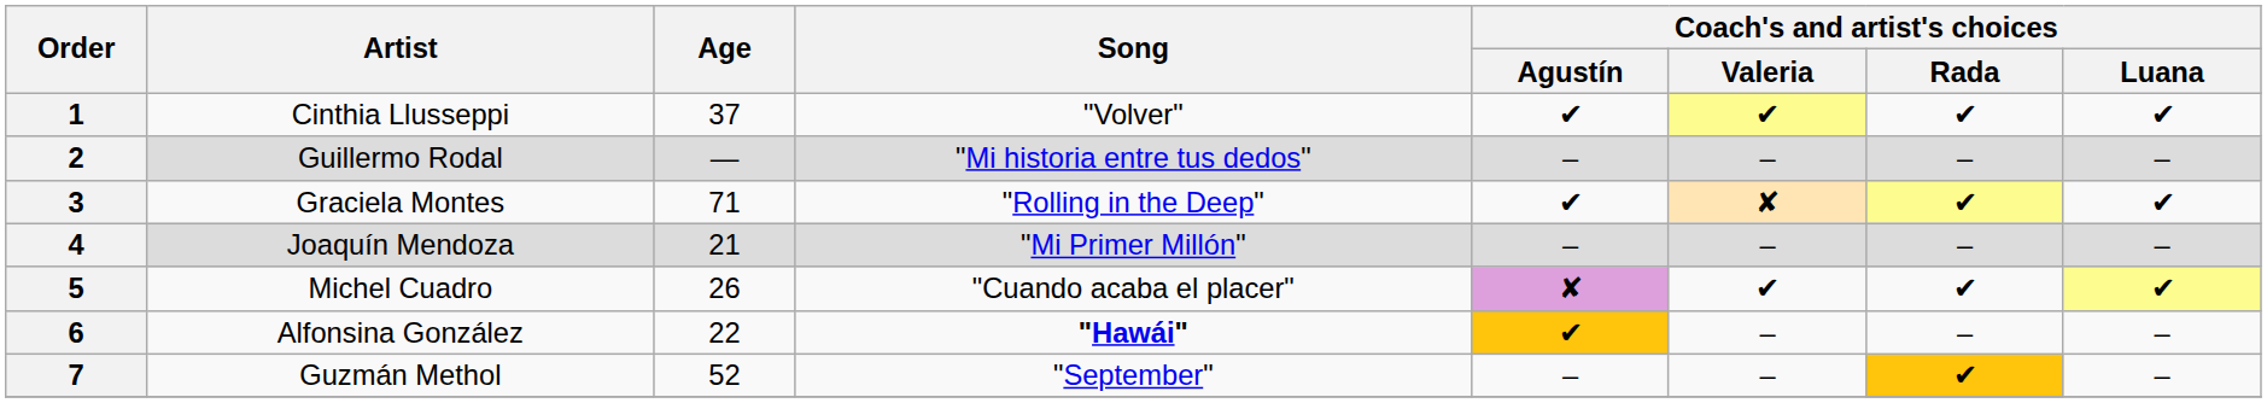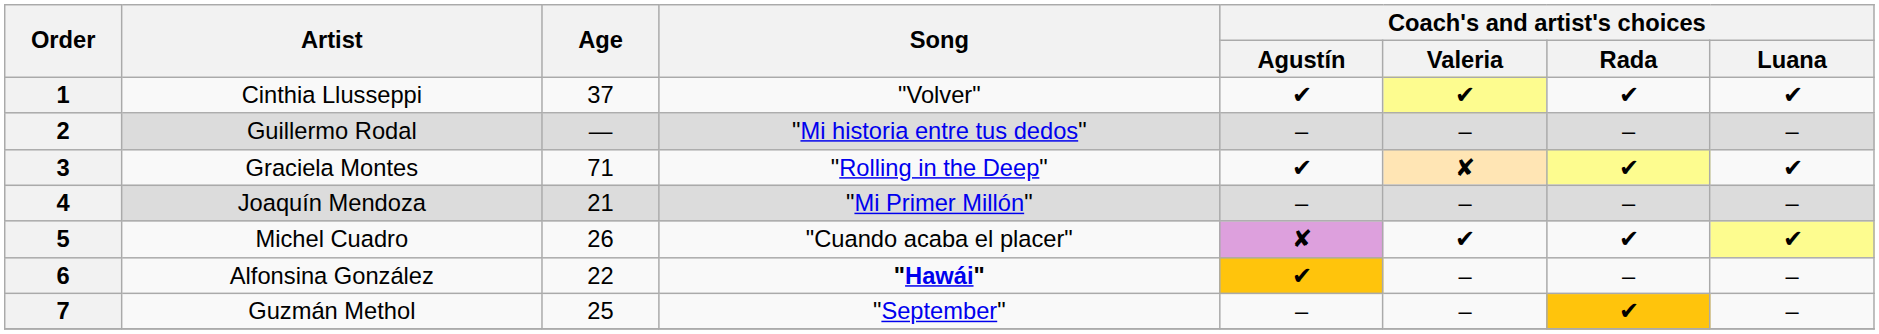 <table class="wikitable" style="text-align:center; line-height:17px; width:100%">
 <tr>
 <th scope="col" rowspan="2" style="width:05%">Order</th>
 <th scope="col" rowspan="2" style="width:18%">Artist</th>
 <th scope="col" rowspan="2" style="width:05%">Age</th>
 <th scope="col" rowspan="2" style="width:24%">Song</th>
 <th scope="col" colspan="4" style="width:28%">Coach's and artist's choices</th>
 </tr>
 <tr>
 <th style="width:07%">Agustín</th>
 <th style="width:07%">Valeria</th>
 <th style="width:07%">Rada</th>
 <th style="width:07%">Luana</th>
 </tr>
 <tr>
 <th>1</th>
 <td>Cinthia Llusseppi</td>
 <td>37</td>
 <td>"Volver"</td>
 <td>✔</td>
 <td style="background:#fdfc8f">✔</td>
 <td>✔</td>
 <td>✔</td>
 </tr>
 <tr style="background:#DCDCDC">
 <th>2</th>
 <td>Guillermo Rodal</td>
 <td>—</td>
 <td>"<a href='#'>Mi historia entre tus dedos</a>"</td>
 <td>–</td>
 <td>–</td>
 <td>–</td>
 <td>–</td>
 </tr>
 <tr>
 <th>3</th>
 <td>Graciela Montes</td>
 <td>71</td>
 <td>"<a href='#'>Rolling in the Deep</a>"</td>
 <td>✔</td>
 <td style="background:#ffe5b4">✘</td>
 <td style="background:#fdfc8f">✔</td>
 <td>✔</td>
 </tr>
 <tr style="background:#DCDCDC">
 <th>4</th>
 <td>Joaquín Mendoza</td>
 <td>21</td>
 <td>"<a href='#'>Mi Primer Millón</a>"</td>
 <td>–</td>
 <td>–</td>
 <td>–</td>
 <td>–</td>
 </tr>
 <tr>
 <th>5</th>
 <td>Michel Cuadro</td>
 <td>26</td>
 <td>"Cuando acaba el placer"</td>
 <td style="background:#dda0dd">✘</td>
 <td>✔</td>
 <td>✔</td>
 <td style="background:#fdfc8f">✔</td>
 </tr>
 <tr>
 <th>6</th>
 <td>Alfonsina González</td>
 <td>22</td>
 <td><strong>"<a href='#'>Hawái</a>"</strong></td>
 <td style="background:#FFC40C;">✔</td>
 <td>–</td>
 <td>–</td>
 <td>–</td>
 </tr>
 <tr>
 <th>7</th>
 <td>Guzmán Methol</td>
-<td>52</td>
+<td>25</td>
 <td>"<a href='#'>September</a>"</td>
 <td>–</td>
 <td>–</td>
 <td style="background:#FFC40C;">✔</td>
 <td>–</td>
 </tr>
 <tr>
 </tr>
 </table>
